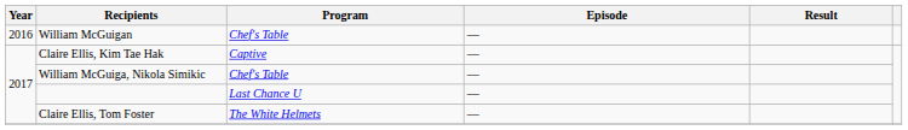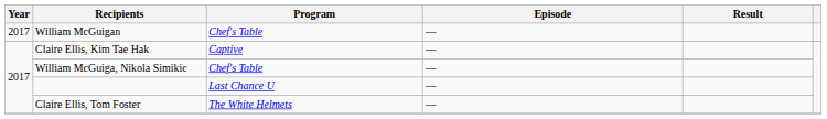 <table class="wikitable plainrowheaders" style="font-size: 90%" width=85%>
 <tr>
 <th scope="col" style="width:2%;">Year</th>
 <th scope="col" style="width:20%;">Recipients</th>
 <th scope="col" style="width:25%;">Program</th>
 <th scope="col" style="width:30%;">Episode</th>
 <th scope="col" style="width:15%;">Result</th>
 <th scope="col" class="unsortable" style="width:1%;"></th>
 </tr>
 <tr>
-<td style="text-align:center;">2016</td>
+<td style="text-align:center;">2017</td>
 <td>William McGuigan</td>
 <td><em><a href='#'>Chef's Table</a></em></td>
 <td>—</td>
 <td></td>
 <td style="text-align:center;"></td>
 </tr>
 <tr>
 <td rowspan="4" style="text-align:center;">2017</td>
 <td>Claire Ellis, Kim Tae Hak</td>
 <td><em><a href='#'>Captive</a></em></td>
 <td>—</td>
 <td></td>
 <td rowspan="4" style="text-align:center;"></td>
 </tr>
 <tr>
 <td>William McGuiga, Nikola Simikic</td>
 <td><em><a href='#'>Chef's Table</a></em></td>
 <td>—</td>
 <td></td>
 </tr>
 <tr>
 <td></td>
 <td><em><a href='#'>Last Chance U</a></em></td>
 <td>—</td>
 <td></td>
 </tr>
 <tr>
 <td>Claire Ellis, Tom Foster</td>
 <td><em><a href='#'>The White Helmets</a></em></td>
 <td>—</td>
 <td></td>
 </tr>
 <tr>
 </tr>
 </table>
